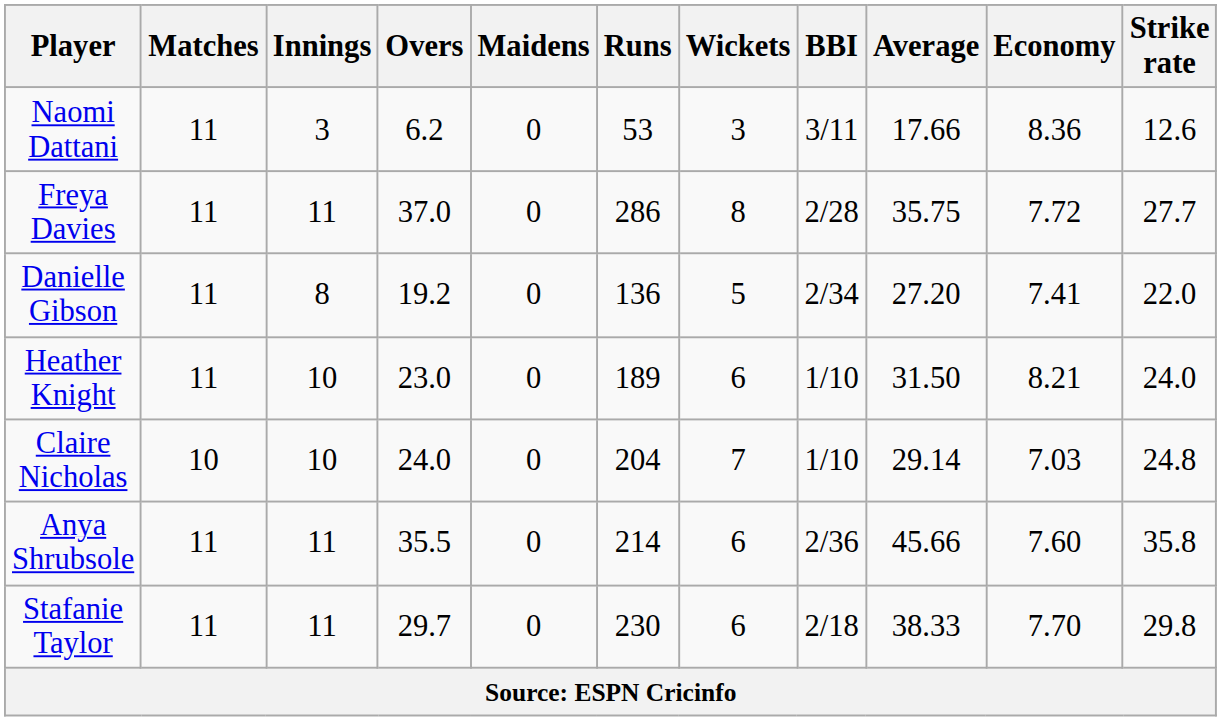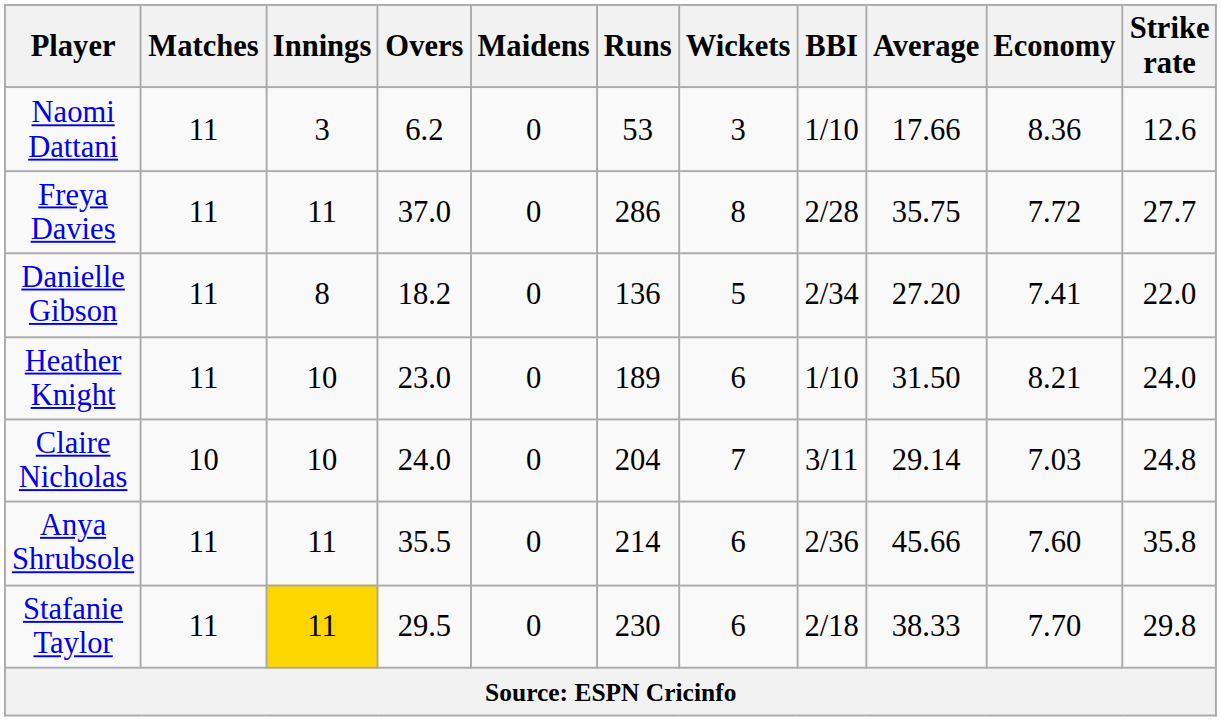 <table class="wikitable" style="text-align:center; width:65%;">
 <tr>
 <th>Player</th>
 <th>Matches</th>
 <th>Innings</th>
 <th>Overs</th>
 <th>Maidens</th>
 <th>Runs</th>
 <th>Wickets</th>
 <th>BBI</th>
 <th>Average</th>
 <th>Economy</th>
 <th>Strike rate</th>
 </tr>
 <tr>
 <td><a href='#'>Naomi Dattani</a></td>
 <td>11</td>
 <td>3</td>
 <td>6.2</td>
 <td>0</td>
 <td>53</td>
 <td>3</td>
-<td>3/11</td>
+<td>1/10</td>
 <td>17.66</td>
 <td>8.36</td>
 <td>12.6</td>
 </tr>
 <tr>
 <td><a href='#'>Freya Davies</a></td>
 <td>11</td>
 <td>11</td>
 <td>37.0</td>
 <td>0</td>
 <td>286</td>
 <td>8</td>
 <td>2/28</td>
 <td>35.75</td>
 <td>7.72</td>
 <td>27.7</td>
 </tr>
 <tr>
 <td><a href='#'>Danielle Gibson</a></td>
 <td>11</td>
 <td>8</td>
-<td>19.2</td>
+<td>18.2</td>
 <td>0</td>
 <td>136</td>
 <td>5</td>
 <td>2/34</td>
 <td>27.20</td>
 <td>7.41</td>
 <td>22.0</td>
 </tr>
 <tr>
 <td><a href='#'>Heather Knight</a></td>
 <td>11</td>
 <td>10</td>
 <td>23.0</td>
 <td>0</td>
 <td>189</td>
 <td>6</td>
 <td>1/10</td>
 <td>31.50</td>
 <td>8.21</td>
 <td>24.0</td>
 </tr>
 <tr>
 <td><a href='#'>Claire Nicholas</a></td>
 <td>10</td>
 <td>10</td>
 <td>24.0</td>
 <td>0</td>
 <td>204</td>
 <td>7</td>
-<td>1/10</td>
+<td>3/11</td>
 <td>29.14</td>
 <td>7.03</td>
 <td>24.8</td>
 </tr>
 <tr>
 <td><a href='#'>Anya Shrubsole</a></td>
 <td>11</td>
 <td>11</td>
 <td>35.5</td>
 <td>0</td>
 <td>214</td>
 <td>6</td>
 <td>2/36</td>
 <td>45.66</td>
 <td>7.60</td>
 <td>35.8</td>
 </tr>
 <tr>
 <td><a href='#'>Stafanie Taylor</a></td>
 <td>11</td>
-<td>11</td>
-<td>29.7</td>
+<td style="background: gold;">11</td>
+<td>29.5</td>
 <td>0</td>
 <td>230</td>
 <td>6</td>
 <td>2/18</td>
 <td>38.33</td>
 <td>7.70</td>
 <td>29.8</td>
 </tr>
 <tr>
 <th colspan="13"><small>Source: ESPN Cricinfo </small></th>
 </tr>
 </table>
